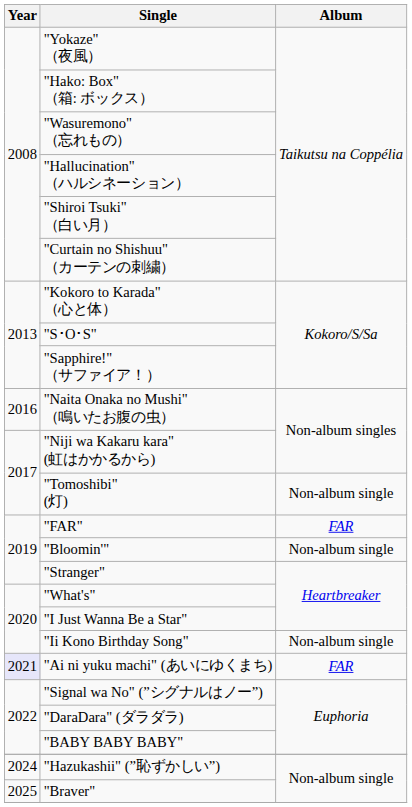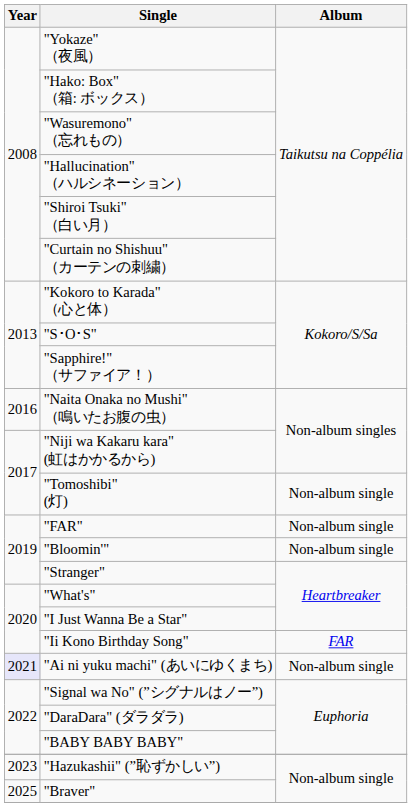 <table class="wikitable plainrowheaders" style="text-align:center;">
 <tr>
 <th scope="col">Year</th>
 <th scope="col">Single</th>
 <th scope="col">Album</th>
 </tr>
 <tr>
 <td rowspan="6">2008</td>
 <td style="text-align:left;">"Yokaze"<br>（夜風）</td>
 <td rowspan="6"><em>Taikutsu na Coppélia</em></td>
 </tr>
 <tr>
 <td style="text-align:left;">"Hako: Box"<br>（箱: ボックス）</td>
 </tr>
 <tr>
 <td style="text-align:left;">"Wasuremono"<br>（忘れもの）</td>
 </tr>
 <tr>
 <td style="text-align:left;">"Hallucination"<br>（ハルシネーション）</td>
 </tr>
 <tr>
 <td style="text-align:left;">"Shiroi Tsuki"<br>（白い月）</td>
 </tr>
 <tr>
 <td style="text-align:left;">"Curtain no Shishuu"<br>（カーテンの刺繍）</td>
 </tr>
 <tr>
 <td rowspan="3">2013</td>
 <td style="text-align:left;">"Kokoro to Karada"<br>（心と体）</td>
 <td rowspan="3"><em>Kokoro/S/Sa</em></td>
 </tr>
 <tr>
 <td style="text-align:left;">"S･O･S"</td>
 </tr>
 <tr>
 <td style="text-align:left;">"Sapphire!"<br>（サファイア！）</td>
 </tr>
 <tr>
 <td>2016</td>
 <td style="text-align:left;">"Naita Onaka no Mushi"<br>（鳴いたお腹の虫）</td>
 <td rowspan="2">Non-album singles</td>
 </tr>
 <tr>
 <td rowspan="2">2017</td>
 <td style="text-align:left;">"Niji wa Kakaru kara"<br> (虹はかかるから)</td>
 </tr>
 <tr>
 <td style="text-align:left;">"Tomoshibi"<br> (灯)</td>
 <td>Non-album single</td>
 </tr>
 <tr>
 <td rowspan="3">2019</td>
 <td style="text-align:left;">"FAR"</td>
-<td><em><a href='#'>FAR</a></em></td>
+<td>Non-album single</td>
 </tr>
 <tr>
 <td style="text-align:left;">"Bloomin'"</td>
 <td>Non-album single</td>
 </tr>
 <tr>
 <td style="text-align:left;">"Stranger"</td>
 <td rowspan="3"><em><a href='#'>Heartbreaker</a></em></td>
 </tr>
 <tr>
 <td rowspan="3">2020</td>
 <td style="text-align:left;">"What's"</td>
 </tr>
 <tr>
 <td style="text-align:left;">"I Just Wanna Be a Star"</td>
 </tr>
 <tr>
 <td style="text-align:left;">"Ii Kono Birthday Song"</td>
-<td>Non-album single</td>
+<td><em><a href='#'>FAR</a></em></td>
 </tr>
 <tr>
 <td rowspan="1" style="background: lavender;">2021</td>
 <td style="text-align:left;">"Ai ni yuku machi" (あいにゆくまち)</td>
-<td><em><a href='#'>FAR</a></em></td>
+<td>Non-album single</td>
 </tr>
 <tr>
 <td rowspan="3">2022</td>
 <td style="text-align:left;">"Signal wa No" (”シグナルはノー”)</td>
 <td rowspan="3"><em>Euphoria</em></td>
 </tr>
 <tr>
 <td style="text-align:left;">"DaraDara" (ダラダラ)</td>
 </tr>
 <tr>
 <td style="text-align:left;">"BABY BABY BABY"</td>
 </tr>
 <tr>
 </tr>
 <tr>
-<td rowspan="1">2024</td>
+<td rowspan="1">2023</td>
 <td style="text-align:left;">"Hazukashii" (”恥ずかしい”)</td>
 <td rowspan="2">Non-album single</td>
 </tr>
 <tr>
 <td rowspan="1">2025</td>
 <td style="text-align:left;">"Braver"</td>
 </tr>
 <tr>
 </tr>
 </table>
